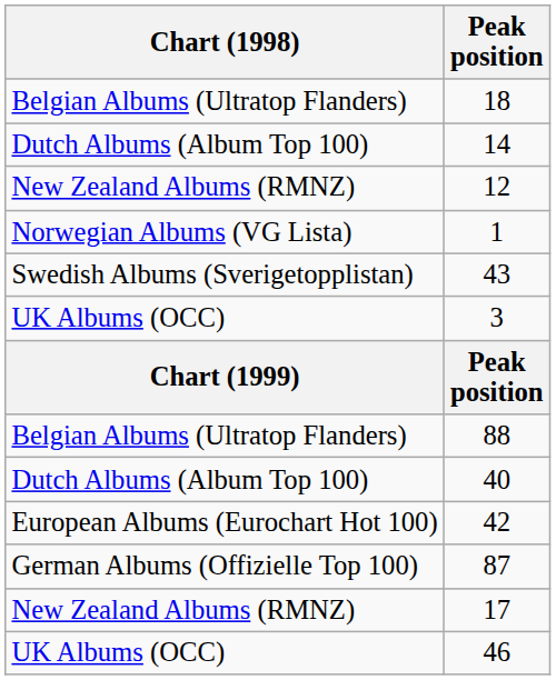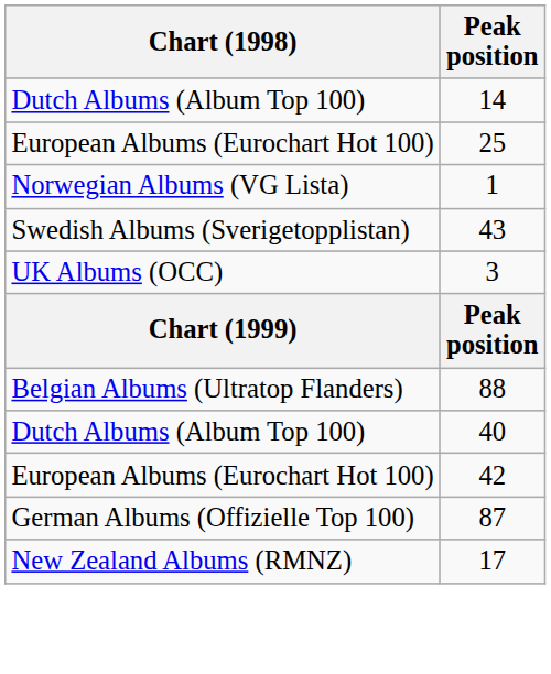 <table class="wikitable">
 <tr>
 <th align="left">Chart (1998)</th>
 <th align="left">Peak<br>position</th>
 </tr>
 <tr>
-<td align="left"><a href='#'>Belgian Albums</a> (Ultratop Flanders)</td>
-<td style="text-align:center;">18</td>
-</tr>
-<tr>
 <td align="left"><a href='#'>Dutch Albums</a> (Album Top 100)</td>
 <td style="text-align:center;">14</td>
 </tr>
 <tr>
-<td align="left"><a href='#'>New Zealand Albums</a> (RMNZ)</td>
-<td style="text-align:center;">12</td>
+<td>European Albums (Eurochart Hot 100)</td>
+<td style="text-align:center;">25</td>
 </tr>
 <tr>
 <td align="left"><a href='#'>Norwegian Albums</a> (VG Lista)</td>
 <td align="center">1</td>
 </tr>
 <tr>
 <td align="left">Swedish Albums (Sverigetopplistan)</td>
 <td align="center">43</td>
 </tr>
 <tr>
 <td align="left"><a href='#'>UK Albums</a> (OCC)</td>
 <td style="text-align:center;">3</td>
 </tr>
 <tr>
 <th align="left">Chart (1999)</th>
 <th align="left">Peak<br>position</th>
 </tr>
 <tr>
 <td align="left"><a href='#'>Belgian Albums</a> (Ultratop Flanders)</td>
 <td style="text-align:center;">88</td>
 </tr>
 <tr>
 <td align="left"><a href='#'>Dutch Albums</a> (Album Top 100)</td>
 <td style="text-align:center;">40</td>
 </tr>
 <tr>
 <td align="left">European Albums (Eurochart Hot 100)</td>
 <td align="center">42</td>
 </tr>
 <tr>
 <td align="left">German Albums (Offizielle Top 100)</td>
 <td align="center">87</td>
 </tr>
 <tr>
 <td align="left"><a href='#'>New Zealand Albums</a> (RMNZ)</td>
 <td style="text-align:center;">17</td>
 </tr>
-<tr>
-<td align="left"><a href='#'>UK Albums</a> (OCC)</td>
-<td style="text-align:center;">46</td>
-</tr>
 </table>
